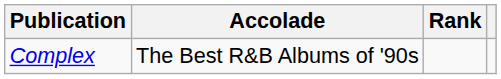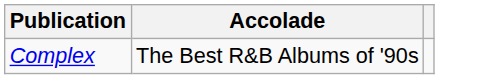 <table class="sortable wikitable">
 <tr>
 <th>Publication</th>
 <th>Accolade</th>
-<th>Rank</th>
 <th class="unsortable"></th>
 </tr>
 <tr>
 <td><em><a href='#'>Complex</a></em></td>
 <td>The Best R&B Albums of '90s</td>
 <td></td>
-<td></td>
 </tr>
 </table>
